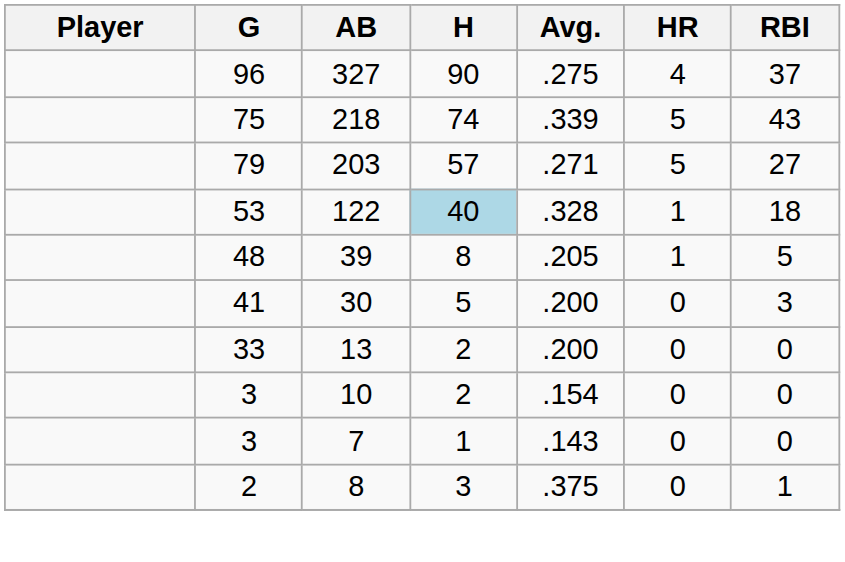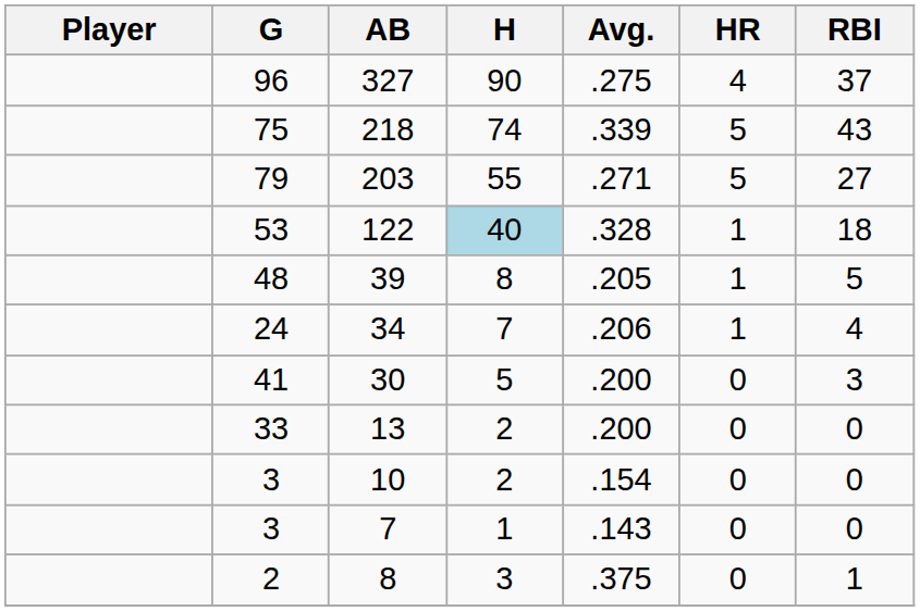 <table class="wikitable sortable">
 <tr>
 <th bgcolor="#DDDDFF" width="16%">Player</th>
 <th bgcolor="#DDDDFF" width="9%">G</th>
 <th bgcolor="#DDDDFF" width="9%">AB</th>
 <th bgcolor="#DDDDFF" width="9%">H</th>
 <th bgcolor="#DDDDFF" width="9%">Avg.</th>
 <th bgcolor="#DDDDFF" width="9%">HR</th>
 <th bgcolor="#DDDDFF" width="9%">RBI</th>
 </tr>
 <tr align="center">
 <td></td>
 <td>96</td>
 <td>327</td>
 <td>90</td>
 <td>.275</td>
 <td>4</td>
 <td>37</td>
 </tr>
 <tr align="center">
 <td></td>
 <td>75</td>
 <td>218</td>
 <td>74</td>
 <td>.339</td>
 <td>5</td>
 <td>43</td>
 </tr>
 <tr align="center">
 <td></td>
 <td>79</td>
 <td>203</td>
-<td>57</td>
+<td>55</td>
 <td>.271</td>
 <td>5</td>
 <td>27</td>
 </tr>
 <tr align="center">
 <td></td>
 <td>53</td>
 <td>122</td>
 <td style="background: lightblue;">40</td>
 <td>.328</td>
 <td>1</td>
 <td>18</td>
 </tr>
 <tr align="center">
 <td></td>
 <td>48</td>
 <td>39</td>
 <td>8</td>
 <td>.205</td>
 <td>1</td>
 <td>5</td>
+</tr>
+<tr align="center">
+<td></td>
+<td>24</td>
+<td>34</td>
+<td>7</td>
+<td>.206</td>
+<td>1</td>
+<td>4</td>
 </tr>
 <tr align="center">
 <td></td>
 <td>41</td>
 <td>30</td>
 <td>5</td>
 <td>.200</td>
 <td>0</td>
 <td>3</td>
 </tr>
 <tr align="center">
 <td></td>
 <td>33</td>
 <td>13</td>
 <td>2</td>
 <td>.200</td>
 <td>0</td>
 <td>0</td>
 </tr>
 <tr align="center">
 <td></td>
 <td>3</td>
 <td>10</td>
 <td>2</td>
 <td>.154</td>
 <td>0</td>
 <td>0</td>
 </tr>
 <tr align="center">
 <td></td>
 <td>3</td>
 <td>7</td>
 <td>1</td>
 <td>.143</td>
 <td>0</td>
 <td>0</td>
 </tr>
 <tr align="center">
 <td></td>
 <td>2</td>
 <td>8</td>
 <td>3</td>
 <td>.375</td>
 <td>0</td>
 <td>1</td>
 </tr>
 <tr align="center">
 </tr>
 </table>
